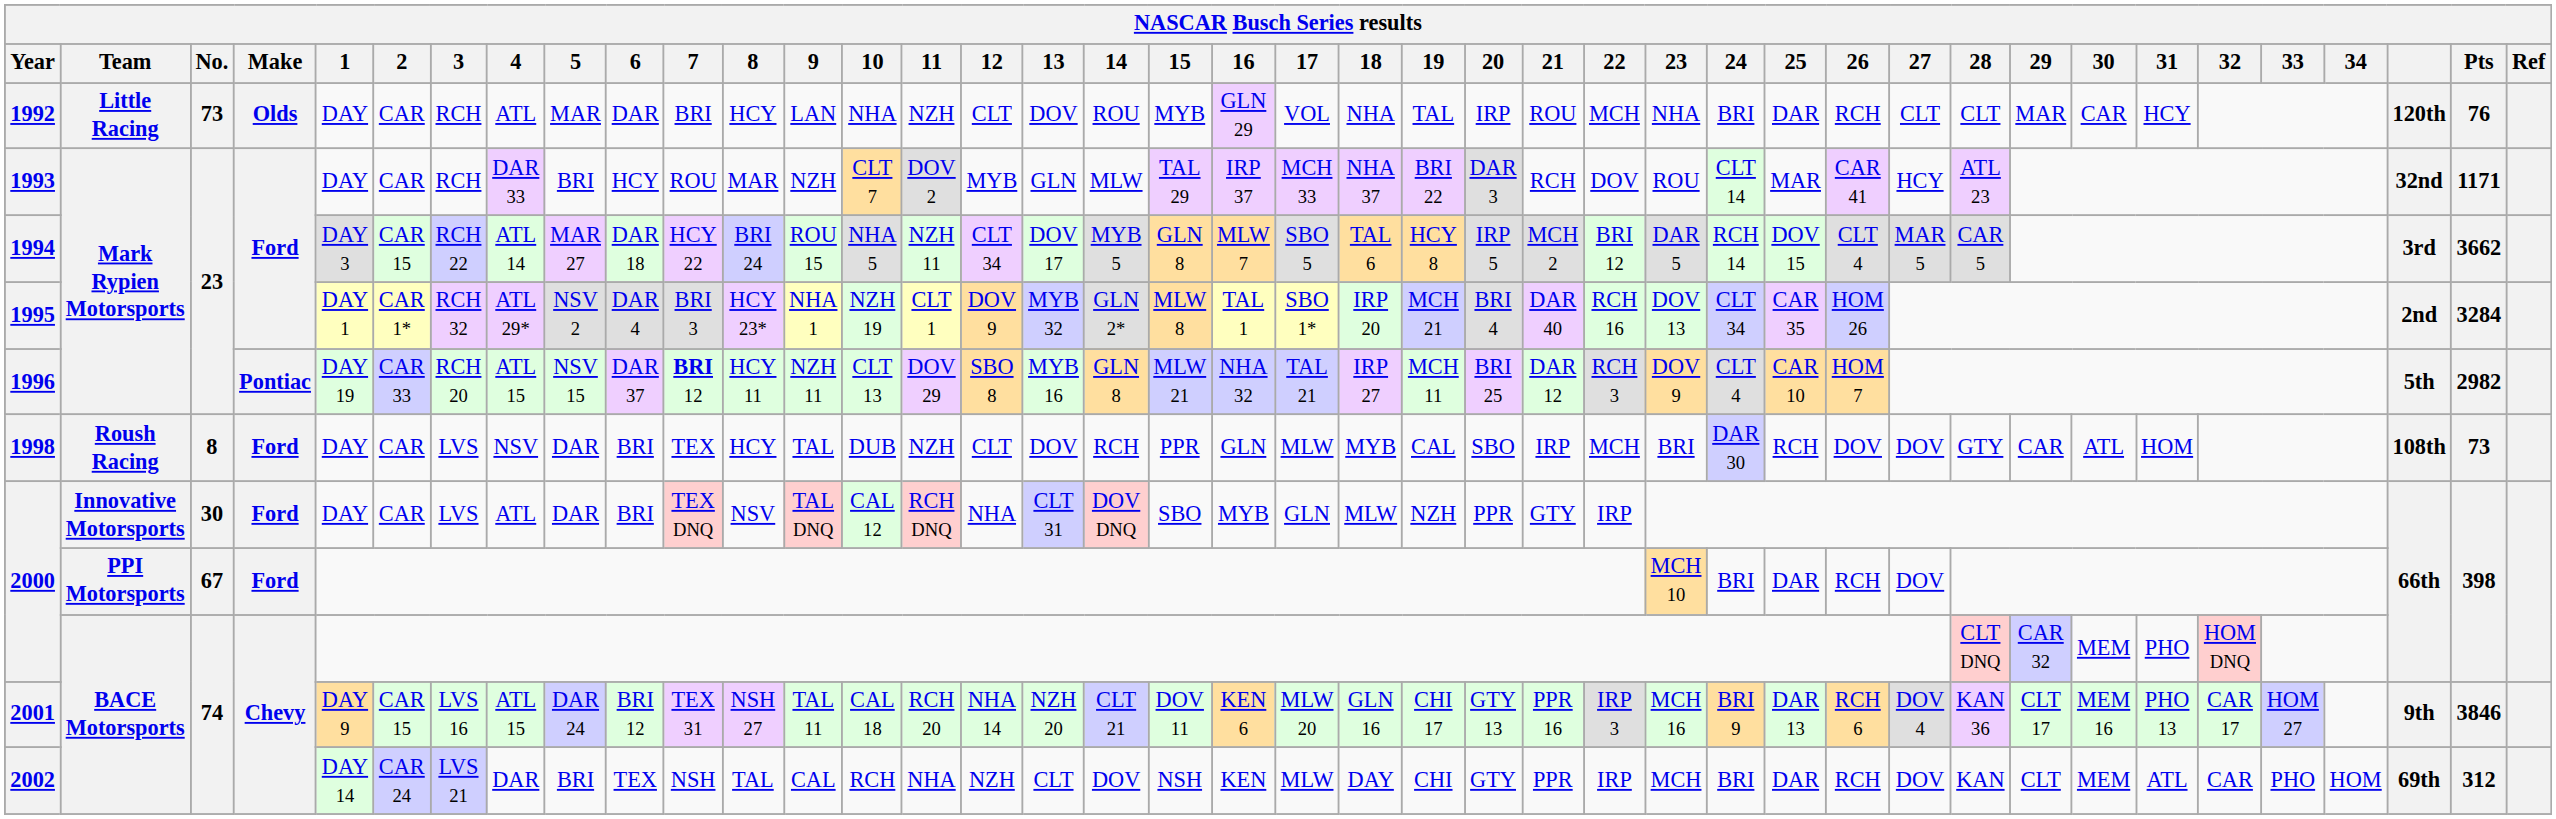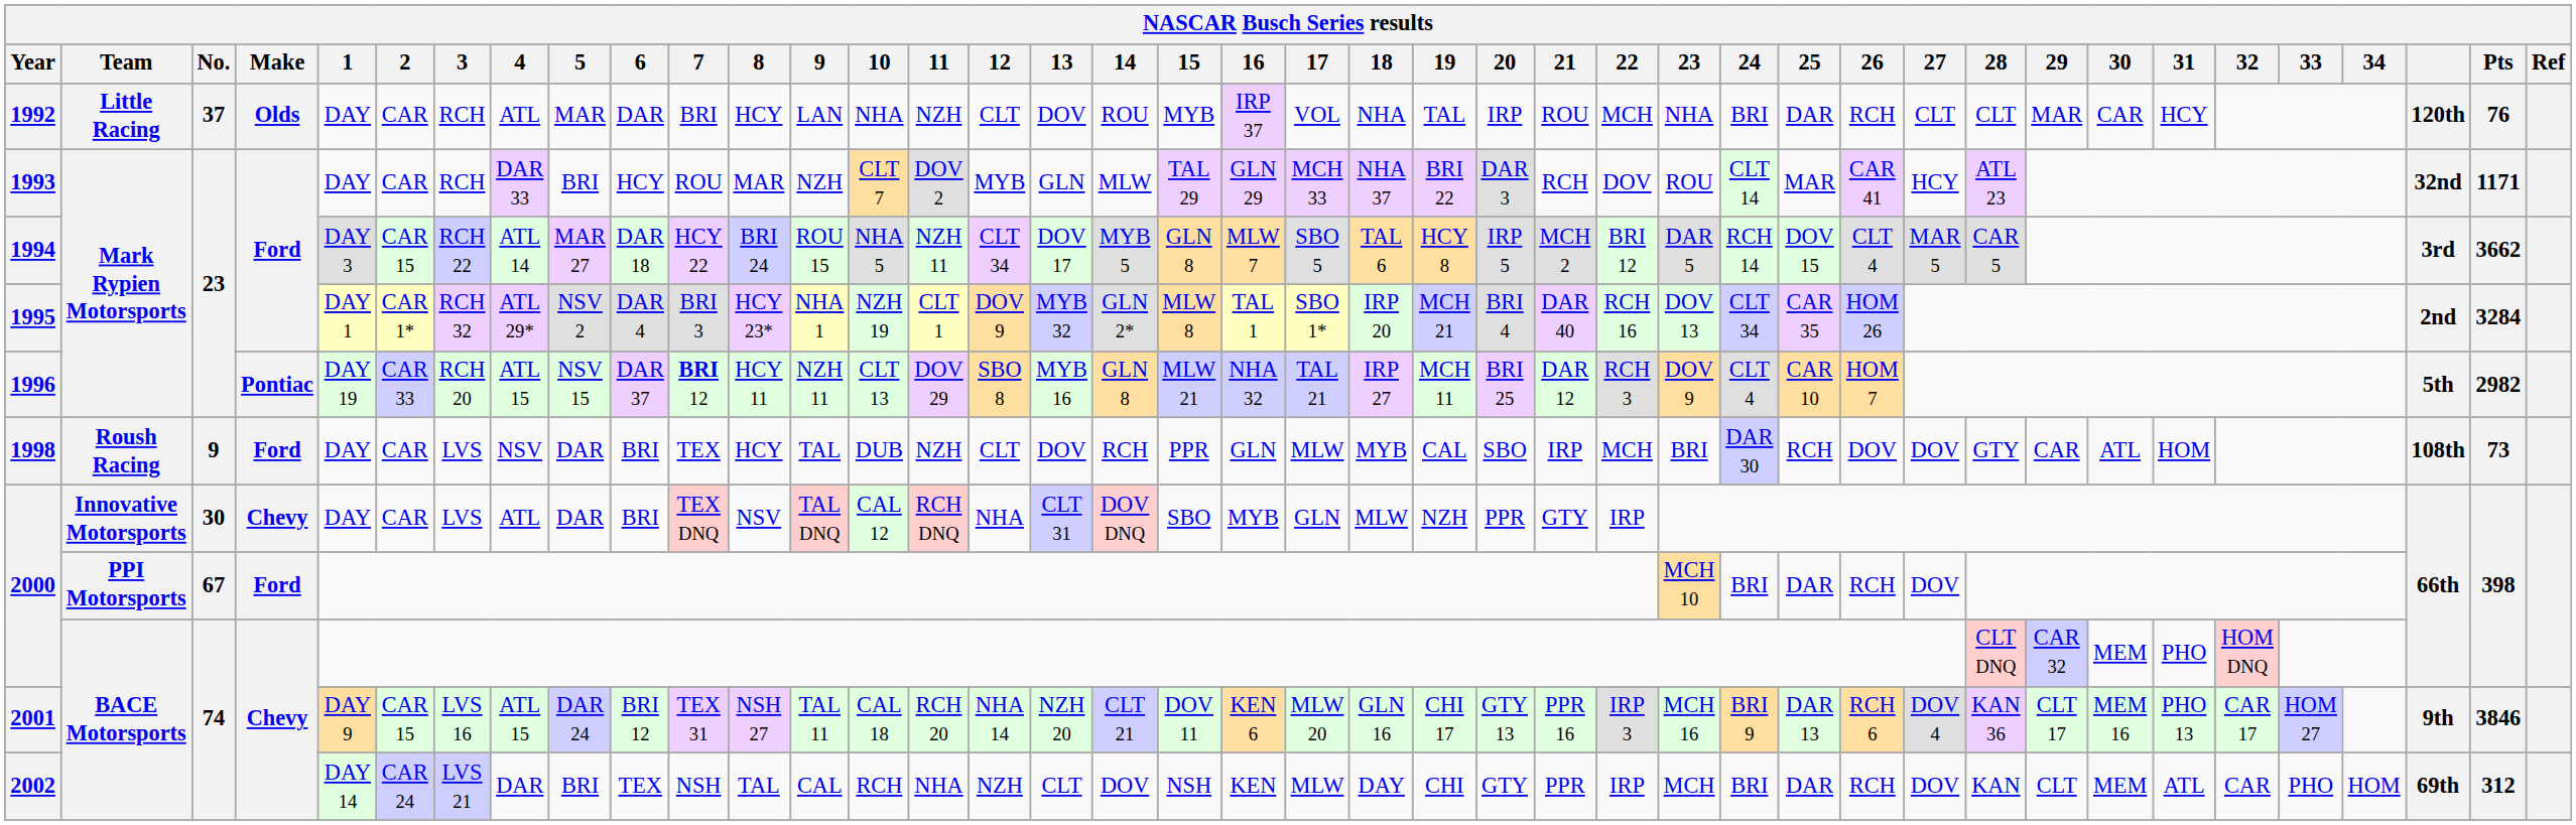 <table class="wikitable" style="text-align:center; font-size:75%">
 <tr>
 <th colspan=42><a href='#'>NASCAR</a> <a href='#'>Busch Series</a> results</th>
 </tr>
 <tr>
 <th>Year</th>
 <th>Team</th>
 <th>No.</th>
 <th>Make</th>
 <th>1</th>
 <th>2</th>
 <th>3</th>
 <th>4</th>
 <th>5</th>
 <th>6</th>
 <th>7</th>
 <th>8</th>
 <th>9</th>
 <th>10</th>
 <th>11</th>
 <th>12</th>
 <th>13</th>
 <th>14</th>
 <th>15</th>
 <th>16</th>
 <th>17</th>
 <th>18</th>
 <th>19</th>
 <th>20</th>
 <th>21</th>
 <th>22</th>
 <th>23</th>
 <th>24</th>
 <th>25</th>
 <th>26</th>
 <th>27</th>
 <th>28</th>
 <th>29</th>
 <th>30</th>
 <th>31</th>
 <th>32</th>
 <th>33</th>
 <th>34</th>
 <th></th>
 <th>Pts</th>
 <th>Ref</th>
 </tr>
 <tr>
 <th><a href='#'>1992</a></th>
 <th><a href='#'>Little Racing</a></th>
-<th>73</th>
+<th>37</th>
 <th><a href='#'>Olds</a></th>
 <td><a href='#'>DAY</a></td>
 <td><a href='#'>CAR</a></td>
 <td><a href='#'>RCH</a></td>
 <td><a href='#'>ATL</a></td>
 <td><a href='#'>MAR</a></td>
 <td><a href='#'>DAR</a></td>
 <td><a href='#'>BRI</a></td>
 <td><a href='#'>HCY</a></td>
 <td><a href='#'>LAN</a></td>
 <td><a href='#'>NHA</a></td>
 <td><a href='#'>NZH</a></td>
 <td><a href='#'>CLT</a></td>
 <td><a href='#'>DOV</a></td>
 <td><a href='#'>ROU</a></td>
 <td><a href='#'>MYB</a></td>
-<td style="background:#EFCFFF;"><a href='#'>GLN</a><br><small>29</small></td>
+<td style="background:#EFCFFF;"><a href='#'>IRP</a><br><small>37</small></td>
 <td><a href='#'>VOL</a></td>
 <td><a href='#'>NHA</a></td>
 <td><a href='#'>TAL</a></td>
 <td><a href='#'>IRP</a></td>
 <td><a href='#'>ROU</a></td>
 <td><a href='#'>MCH</a></td>
 <td><a href='#'>NHA</a></td>
 <td><a href='#'>BRI</a></td>
 <td><a href='#'>DAR</a></td>
 <td><a href='#'>RCH</a></td>
 <td><a href='#'>CLT</a></td>
 <td><a href='#'>CLT</a></td>
 <td><a href='#'>MAR</a></td>
 <td><a href='#'>CAR</a></td>
 <td><a href='#'>HCY</a></td>
 <td colspan=3></td>
 <th>120th</th>
 <th>76</th>
 <th></th>
 </tr>
 <tr>
 <th><a href='#'>1993</a></th>
 <th rowspan=4><a href='#'>Mark Rypien Motorsports</a></th>
 <th rowspan=4>23</th>
 <th rowspan=3><a href='#'>Ford</a></th>
 <td><a href='#'>DAY</a></td>
 <td><a href='#'>CAR</a></td>
 <td><a href='#'>RCH</a></td>
 <td style="background:#EFCFFF;"><a href='#'>DAR</a><br><small>33</small></td>
 <td><a href='#'>BRI</a></td>
 <td><a href='#'>HCY</a></td>
 <td><a href='#'>ROU</a></td>
 <td><a href='#'>MAR</a></td>
 <td><a href='#'>NZH</a></td>
 <td style="background:#FFDF9F;"><a href='#'>CLT</a><br><small>7</small></td>
 <td style="background:#DFDFDF;"><a href='#'>DOV</a><br><small>2</small></td>
 <td><a href='#'>MYB</a></td>
 <td><a href='#'>GLN</a></td>
 <td><a href='#'>MLW</a></td>
 <td style="background:#EFCFFF;"><a href='#'>TAL</a><br><small>29</small></td>
-<td style="background:#EFCFFF;"><a href='#'>IRP</a><br><small>37</small></td>
+<td style="background:#EFCFFF;"><a href='#'>GLN</a><br><small>29</small></td>
 <td style="background:#EFCFFF;"><a href='#'>MCH</a><br><small>33</small></td>
 <td style="background:#EFCFFF;"><a href='#'>NHA</a><br><small>37</small></td>
 <td style="background:#EFCFFF;"><a href='#'>BRI</a><br><small>22</small></td>
 <td style="background:#DFDFDF;"><a href='#'>DAR</a><br><small>3</small></td>
 <td><a href='#'>RCH</a></td>
 <td><a href='#'>DOV</a></td>
 <td><a href='#'>ROU</a></td>
 <td style="background:#DFFFDF;"><a href='#'>CLT</a><br><small>14</small></td>
 <td><a href='#'>MAR</a></td>
 <td style="background:#EFCFFF;"><a href='#'>CAR</a><br><small>41</small></td>
 <td><a href='#'>HCY</a></td>
 <td style="background:#EFCFFF;"><a href='#'>ATL</a><br><small>23</small></td>
 <td colspan=6></td>
 <th>32nd</th>
 <th>1171</th>
 <th></th>
 </tr>
 <tr>
 <th><a href='#'>1994</a></th>
 <td style="background:#DFDFDF;"><a href='#'>DAY</a><br><small>3</small></td>
 <td style="background:#DFFFDF;"><a href='#'>CAR</a><br><small>15</small></td>
 <td style="background:#CFCFFF;"><a href='#'>RCH</a><br><small>22</small></td>
 <td style="background:#DFFFDF;"><a href='#'>ATL</a><br><small>14</small></td>
 <td style="background:#EFCFFF;"><a href='#'>MAR</a><br><small>27</small></td>
 <td style="background:#DFFFDF;"><a href='#'>DAR</a><br><small>18</small></td>
 <td style="background:#EFCFFF;"><a href='#'>HCY</a><br><small>22</small></td>
 <td style="background:#CFCFFF;"><a href='#'>BRI</a><br><small>24</small></td>
 <td style="background:#DFFFDF;"><a href='#'>ROU</a><br><small>15</small></td>
 <td style="background:#DFDFDF;"><a href='#'>NHA</a><br><small>5</small></td>
 <td style="background:#DFFFDF;"><a href='#'>NZH</a><br><small>11</small></td>
 <td style="background:#EFCFFF;"><a href='#'>CLT</a><br><small>34</small></td>
 <td style="background:#DFFFDF;"><a href='#'>DOV</a><br><small>17</small></td>
 <td style="background:#DFDFDF;"><a href='#'>MYB</a><br><small>5</small></td>
 <td style="background:#FFDF9F;"><a href='#'>GLN</a><br><small>8</small></td>
 <td style="background:#FFDF9F;"><a href='#'>MLW</a><br><small>7</small></td>
 <td style="background:#DFDFDF;"><a href='#'>SBO</a><br><small>5</small></td>
 <td style="background:#FFDF9F;"><a href='#'>TAL</a><br><small>6</small></td>
 <td style="background:#FFDF9F;"><a href='#'>HCY</a><br><small>8</small></td>
 <td style="background:#DFDFDF;"><a href='#'>IRP</a><br><small>5</small></td>
 <td style="background:#DFDFDF;"><a href='#'>MCH</a><br><small>2</small></td>
 <td style="background:#DFFFDF;"><a href='#'>BRI</a><br><small>12</small></td>
 <td style="background:#DFDFDF;"><a href='#'>DAR</a><br><small>5</small></td>
 <td style="background:#DFFFDF;"><a href='#'>RCH</a><br><small>14</small></td>
 <td style="background:#DFFFDF;"><a href='#'>DOV</a><br><small>15</small></td>
 <td style="background:#DFDFDF;"><a href='#'>CLT</a><br><small>4</small></td>
 <td style="background:#DFDFDF;"><a href='#'>MAR</a><br><small>5</small></td>
 <td style="background:#DFDFDF;"><a href='#'>CAR</a><br><small>5</small></td>
 <td colspan=6></td>
 <th>3rd</th>
 <th>3662</th>
 <th></th>
 </tr>
 <tr>
 <th><a href='#'>1995</a></th>
 <td style="background:#FFFFBF;"><a href='#'>DAY</a><br><small>1</small></td>
 <td style="background:#FFFFBF;"><a href='#'>CAR</a><br><small>1*</small></td>
 <td style="background:#EFCFFF;"><a href='#'>RCH</a><br><small>32</small></td>
 <td style="background:#EFCFFF;"><a href='#'>ATL</a><br><small>29*</small></td>
 <td style="background:#DFDFDF;"><a href='#'>NSV</a><br><small>2</small></td>
 <td style="background:#DFDFDF;"><a href='#'>DAR</a><br><small>4</small></td>
 <td style="background:#DFDFDF;"><a href='#'>BRI</a><br><small>3</small></td>
 <td style="background:#EFCFFF;"><a href='#'>HCY</a><br><small>23*</small></td>
 <td style="background:#FFFFBF;"><a href='#'>NHA</a><br><small>1</small></td>
 <td style="background:#DFFFDF;"><a href='#'>NZH</a><br><small>19</small></td>
 <td style="background:#FFFFBF;"><a href='#'>CLT</a><br><small>1</small></td>
 <td style="background:#FFDF9F;"><a href='#'>DOV</a><br><small>9</small></td>
 <td style="background:#CFCFFF;"><a href='#'>MYB</a><br><small>32</small></td>
 <td style="background:#DFDFDF;"><a href='#'>GLN</a><br><small>2*</small></td>
 <td style="background:#FFDF9F;"><a href='#'>MLW</a><br><small>8</small></td>
 <td style="background:#FFFFBF;"><a href='#'>TAL</a><br><small>1</small></td>
 <td style="background:#FFFFBF;"><a href='#'>SBO</a><br><small>1*</small></td>
 <td style="background:#DFFFDF;"><a href='#'>IRP</a><br><small>20</small></td>
 <td style="background:#CFCFFF;"><a href='#'>MCH</a><br><small>21</small></td>
 <td style="background:#DFDFDF;"><a href='#'>BRI</a><br><small>4</small></td>
 <td style="background:#EFCFFF;"><a href='#'>DAR</a><br><small>40</small></td>
 <td style="background:#DFFFDF;"><a href='#'>RCH</a><br><small>16</small></td>
 <td style="background:#DFFFDF;"><a href='#'>DOV</a><br><small>13</small></td>
 <td style="background:#CFCFFF;"><a href='#'>CLT</a><br><small>34</small></td>
 <td style="background:#EFCFFF;"><a href='#'>CAR</a><br><small>35</small></td>
 <td style="background:#CFCFFF;"><a href='#'>HOM</a><br><small>26</small></td>
 <td colspan=8></td>
 <th>2nd</th>
 <th>3284</th>
 <th></th>
 </tr>
 <tr>
 <th><a href='#'>1996</a></th>
 <th><a href='#'>Pontiac</a></th>
 <td style="background:#DFFFDF;"><a href='#'>DAY</a><br><small>19</small></td>
 <td style="background:#CFCFFF;"><a href='#'>CAR</a><br><small>33</small></td>
 <td style="background:#DFFFDF;"><a href='#'>RCH</a><br><small>20</small></td>
 <td style="background:#DFFFDF;"><a href='#'>ATL</a><br><small>15</small></td>
 <td style="background:#DFFFDF;"><a href='#'>NSV</a><br><small>15</small></td>
 <td style="background:#EFCFFF;"><a href='#'>DAR</a><br><small>37</small></td>
 <td style="background:#DFFFDF;"><strong><a href='#'>BRI</a></strong><br><small>12</small></td>
 <td style="background:#DFFFDF;"><a href='#'>HCY</a><br><small>11</small></td>
 <td style="background:#DFFFDF;"><a href='#'>NZH</a><br><small>11</small></td>
 <td style="background:#DFFFDF;"><a href='#'>CLT</a><br><small>13</small></td>
 <td style="background:#EFCFFF;"><a href='#'>DOV</a><br><small>29</small></td>
 <td style="background:#FFDF9F;"><a href='#'>SBO</a><br><small>8</small></td>
 <td style="background:#DFFFDF;"><a href='#'>MYB</a><br><small>16</small></td>
 <td style="background:#FFDF9F;"><a href='#'>GLN</a><br><small>8</small></td>
 <td style="background:#CFCFFF;"><a href='#'>MLW</a><br><small>21</small></td>
 <td style="background:#CFCFFF;"><a href='#'>NHA</a><br><small>32</small></td>
 <td style="background:#CFCFFF;"><a href='#'>TAL</a><br><small>21</small></td>
 <td style="background:#EFCFFF;"><a href='#'>IRP</a><br><small>27</small></td>
 <td style="background:#DFFFDF;"><a href='#'>MCH</a><br><small>11</small></td>
 <td style="background:#EFCFFF;"><a href='#'>BRI</a><br><small>25</small></td>
 <td style="background:#DFFFDF;"><a href='#'>DAR</a><br><small>12</small></td>
 <td style="background:#DFDFDF;"><a href='#'>RCH</a><br><small>3</small></td>
 <td style="background:#FFDF9F;"><a href='#'>DOV</a><br><small>9</small></td>
 <td style="background:#DFDFDF;"><a href='#'>CLT</a><br><small>4</small></td>
 <td style="background:#FFDF9F;"><a href='#'>CAR</a><br><small>10</small></td>
 <td style="background:#FFDF9F;"><a href='#'>HOM</a><br><small>7</small></td>
 <td colspan=8></td>
 <th>5th</th>
 <th>2982</th>
 <th></th>
 </tr>
 <tr>
 <th><a href='#'>1998</a></th>
 <th><a href='#'>Roush Racing</a></th>
-<th>8</th>
+<th>9</th>
 <th><a href='#'>Ford</a></th>
 <td><a href='#'>DAY</a></td>
 <td><a href='#'>CAR</a></td>
 <td><a href='#'>LVS</a></td>
 <td><a href='#'>NSV</a></td>
 <td><a href='#'>DAR</a></td>
 <td><a href='#'>BRI</a></td>
 <td><a href='#'>TEX</a></td>
 <td><a href='#'>HCY</a></td>
 <td><a href='#'>TAL</a></td>
 <td><a href='#'>DUB</a></td>
 <td><a href='#'>NZH</a></td>
 <td><a href='#'>CLT</a></td>
 <td><a href='#'>DOV</a></td>
 <td><a href='#'>RCH</a></td>
 <td><a href='#'>PPR</a></td>
 <td><a href='#'>GLN</a></td>
 <td><a href='#'>MLW</a></td>
 <td><a href='#'>MYB</a></td>
 <td><a href='#'>CAL</a></td>
 <td><a href='#'>SBO</a></td>
 <td><a href='#'>IRP</a></td>
 <td><a href='#'>MCH</a></td>
 <td><a href='#'>BRI</a></td>
 <td style="background:#CFCFFF;"><a href='#'>DAR</a><br><small>30</small></td>
 <td><a href='#'>RCH</a></td>
 <td><a href='#'>DOV</a></td>
 <td><a href='#'>DOV</a></td>
 <td><a href='#'>GTY</a></td>
 <td><a href='#'>CAR</a></td>
 <td><a href='#'>ATL</a></td>
 <td><a href='#'>HOM</a></td>
 <td colspan=3></td>
 <th>108th</th>
 <th>73</th>
 <th></th>
 </tr>
 <tr>
 <th rowspan=3><a href='#'>2000</a></th>
 <th><a href='#'>Innovative Motorsports</a></th>
 <th>30</th>
-<th><a href='#'>Ford</a></th>
+<th><a href='#'>Chevy</a></th>
 <td><a href='#'>DAY</a></td>
 <td><a href='#'>CAR</a></td>
 <td><a href='#'>LVS</a></td>
 <td><a href='#'>ATL</a></td>
 <td><a href='#'>DAR</a></td>
 <td><a href='#'>BRI</a></td>
 <td style="background:#FFCFCF;"><a href='#'>TEX</a><br><small>DNQ</small></td>
 <td><a href='#'>NSV</a></td>
 <td style="background:#FFCFCF;"><a href='#'>TAL</a><br><small>DNQ</small></td>
 <td style="background:#DFFFDF;"><a href='#'>CAL</a><br><small>12</small></td>
 <td style="background:#FFCFCF;"><a href='#'>RCH</a><br><small>DNQ</small></td>
 <td><a href='#'>NHA</a></td>
 <td style="background:#CFCFFF;"><a href='#'>CLT</a><br><small>31</small></td>
 <td style="background:#FFCFCF;"><a href='#'>DOV</a><br><small>DNQ</small></td>
 <td><a href='#'>SBO</a></td>
 <td><a href='#'>MYB</a></td>
 <td><a href='#'>GLN</a></td>
 <td><a href='#'>MLW</a></td>
 <td><a href='#'>NZH</a></td>
 <td><a href='#'>PPR</a></td>
 <td><a href='#'>GTY</a></td>
 <td><a href='#'>IRP</a></td>
 <td colspan=12></td>
 <th rowspan=3>66th</th>
 <th rowspan=3>398</th>
 <th rowspan=3></th>
 </tr>
 <tr>
 <th><a href='#'>PPI Motorsports</a></th>
 <th>67</th>
 <th><a href='#'>Ford</a></th>
 <td colspan=22></td>
 <td style="background:#FFDF9F;"><a href='#'>MCH</a><br><small>10</small></td>
 <td><a href='#'>BRI</a></td>
 <td><a href='#'>DAR</a></td>
 <td><a href='#'>RCH</a></td>
 <td><a href='#'>DOV</a></td>
 <td colspan=7></td>
 </tr>
 <tr>
 <th rowspan=3><a href='#'>BACE Motorsports</a></th>
 <th rowspan=3>74</th>
 <th rowspan=3><a href='#'>Chevy</a></th>
 <td colspan=27></td>
 <td style="background:#FFCFCF;"><a href='#'>CLT</a><br><small>DNQ</small></td>
 <td style="background:#CFCFFF;"><a href='#'>CAR</a><br><small>32</small></td>
 <td><a href='#'>MEM</a></td>
 <td><a href='#'>PHO</a></td>
 <td style="background:#FFCFCF;"><a href='#'>HOM</a><br><small>DNQ</small></td>
 <td colspan=2></td>
 </tr>
 <tr>
 <th><a href='#'>2001</a></th>
 <td style="background:#FFDF9F;"><a href='#'>DAY</a><br><small>9</small></td>
 <td style="background:#DFFFDF;"><a href='#'>CAR</a><br><small>15</small></td>
 <td style="background:#DFFFDF;"><a href='#'>LVS</a><br><small>16</small></td>
 <td style="background:#DFFFDF;"><a href='#'>ATL</a><br><small>15</small></td>
 <td style="background:#CFCFFF;"><a href='#'>DAR</a><br><small>24</small></td>
 <td style="background:#DFFFDF;"><a href='#'>BRI</a><br><small>12</small></td>
 <td style="background:#EFCFFF;"><a href='#'>TEX</a><br><small>31</small></td>
 <td style="background:#EFCFFF;"><a href='#'>NSH</a><br><small>27</small></td>
 <td style="background:#DFFFDF;"><a href='#'>TAL</a><br><small>11</small></td>
 <td style="background:#DFFFDF;"><a href='#'>CAL</a><br><small>18</small></td>
 <td style="background:#DFFFDF;"><a href='#'>RCH</a><br><small>20</small></td>
 <td style="background:#DFFFDF;"><a href='#'>NHA</a><br><small>14</small></td>
 <td style="background:#DFFFDF;"><a href='#'>NZH</a><br><small>20</small></td>
 <td style="background:#CFCFFF;"><a href='#'>CLT</a><br><small>21</small></td>
 <td style="background:#DFFFDF;"><a href='#'>DOV</a><br><small>11</small></td>
 <td style="background:#FFDF9F;"><a href='#'>KEN</a><br><small>6</small></td>
 <td style="background:#DFFFDF;"><a href='#'>MLW</a><br><small>20</small></td>
 <td style="background:#DFFFDF;"><a href='#'>GLN</a><br><small>16</small></td>
 <td style="background:#DFFFDF;"><a href='#'>CHI</a><br><small>17</small></td>
 <td style="background:#DFFFDF;"><a href='#'>GTY</a><br><small>13</small></td>
 <td style="background:#DFFFDF;"><a href='#'>PPR</a><br><small>16</small></td>
 <td style="background:#DFDFDF;"><a href='#'>IRP</a><br><small>3</small></td>
 <td style="background:#DFFFDF;"><a href='#'>MCH</a><br><small>16</small></td>
 <td style="background:#FFDF9F;"><a href='#'>BRI</a><br><small>9</small></td>
 <td style="background:#DFFFDF;"><a href='#'>DAR</a><br><small>13</small></td>
 <td style="background:#FFDF9F;"><a href='#'>RCH</a><br><small>6</small></td>
 <td style="background:#DFDFDF;"><a href='#'>DOV</a><br><small>4</small></td>
 <td style="background:#EFCFFF;"><a href='#'>KAN</a><br><small>36</small></td>
 <td style="background:#DFFFDF;"><a href='#'>CLT</a><br><small>17</small></td>
 <td style="background:#DFFFDF;"><a href='#'>MEM</a><br><small>16</small></td>
 <td style="background:#DFFFDF;"><a href='#'>PHO</a><br><small>13</small></td>
 <td style="background:#DFFFDF;"><a href='#'>CAR</a><br><small>17</small></td>
 <td style="background:#CFCFFF;"><a href='#'>HOM</a><br><small>27</small></td>
 <td></td>
 <th>9th</th>
 <th>3846</th>
 <th></th>
 </tr>
 <tr>
 <th><a href='#'>2002</a></th>
 <td style="background:#DFFFDF;"><a href='#'>DAY</a><br><small>14</small></td>
 <td style="background:#CFCFFF;"><a href='#'>CAR</a><br><small>24</small></td>
 <td style="background:#CFCFFF;"><a href='#'>LVS</a><br><small>21</small></td>
 <td><a href='#'>DAR</a></td>
 <td><a href='#'>BRI</a></td>
 <td><a href='#'>TEX</a></td>
 <td><a href='#'>NSH</a></td>
 <td><a href='#'>TAL</a></td>
 <td><a href='#'>CAL</a></td>
 <td><a href='#'>RCH</a></td>
 <td><a href='#'>NHA</a></td>
 <td><a href='#'>NZH</a></td>
 <td><a href='#'>CLT</a></td>
 <td><a href='#'>DOV</a></td>
 <td><a href='#'>NSH</a></td>
 <td><a href='#'>KEN</a></td>
 <td><a href='#'>MLW</a></td>
 <td><a href='#'>DAY</a></td>
 <td><a href='#'>CHI</a></td>
 <td><a href='#'>GTY</a></td>
 <td><a href='#'>PPR</a></td>
 <td><a href='#'>IRP</a></td>
 <td><a href='#'>MCH</a></td>
 <td><a href='#'>BRI</a></td>
 <td><a href='#'>DAR</a></td>
 <td><a href='#'>RCH</a></td>
 <td><a href='#'>DOV</a></td>
 <td><a href='#'>KAN</a></td>
 <td><a href='#'>CLT</a></td>
 <td><a href='#'>MEM</a></td>
 <td><a href='#'>ATL</a></td>
 <td><a href='#'>CAR</a></td>
 <td><a href='#'>PHO</a></td>
 <td><a href='#'>HOM</a></td>
 <th>69th</th>
 <th>312</th>
 <th></th>
 </tr>
 </table>
